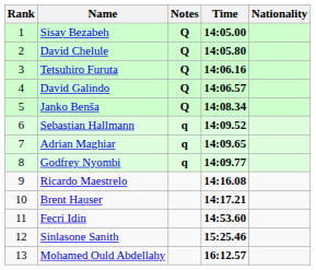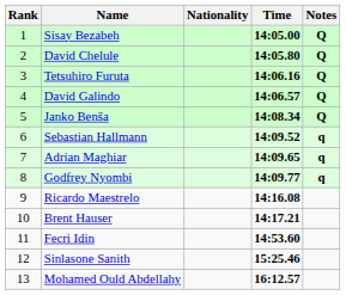 <table class="wikitable sortable" style="text-align:center">
 <tr>
 <th>Rank</th>
 <th>Name</th>
+<th>Nationality</th>
+<th>Time</th>
 <th>Notes</th>
-<th>Time</th>
-<th>Nationality</th>
 </tr>
 <tr bgcolor=ccffcc>
 <td>1</td>
 <td align=left><a href='#'>Sisay Bezabeh</a></td>
+<td align=left></td>
+<td><strong>14:05.00</strong></td>
 <td><strong>Q</strong></td>
-<td><strong>14:05.00</strong></td>
-<td align=left></td>
 </tr>
 <tr bgcolor=ccffcc>
 <td>2</td>
 <td align=left><a href='#'>David Chelule</a></td>
+<td align=left></td>
+<td><strong>14:05.80</strong></td>
 <td><strong>Q</strong></td>
-<td><strong>14:05.80</strong></td>
-<td align=left></td>
 </tr>
 <tr bgcolor=ccffcc>
 <td>3</td>
 <td align=left><a href='#'>Tetsuhiro Furuta</a></td>
+<td align=left></td>
+<td><strong>14:06.16</strong></td>
 <td><strong>Q</strong></td>
-<td><strong>14:06.16</strong></td>
-<td align=left></td>
 </tr>
 <tr bgcolor=ccffcc>
 <td>4</td>
 <td align=left><a href='#'>David Galindo</a></td>
+<td align=left></td>
+<td><strong>14:06.57</strong></td>
 <td><strong>Q</strong></td>
-<td><strong>14:06.57</strong></td>
-<td align=left></td>
 </tr>
 <tr bgcolor=ccffcc>
 <td>5</td>
 <td align=left><a href='#'>Janko Benša</a></td>
+<td align=left></td>
+<td><strong>14:08.34</strong></td>
 <td><strong>Q</strong></td>
-<td><strong>14:08.34</strong></td>
-<td align=left></td>
 </tr>
 <tr bgcolor=ddffdd>
 <td>6</td>
 <td align=left><a href='#'>Sebastian Hallmann</a></td>
+<td align=left></td>
+<td><strong>14:09.52</strong></td>
 <td><strong>q</strong></td>
-<td><strong>14:09.52</strong></td>
-<td align=left></td>
 </tr>
 <tr bgcolor=ddffdd>
 <td>7</td>
 <td align=left><a href='#'>Adrian Maghiar</a></td>
+<td align=left></td>
+<td><strong>14:09.65</strong></td>
 <td><strong>q</strong></td>
-<td><strong>14:09.65</strong></td>
-<td align=left></td>
 </tr>
 <tr bgcolor=ddffdd>
 <td>8</td>
 <td align=left><a href='#'>Godfrey Nyombi</a></td>
+<td align=left></td>
+<td><strong>14:09.77</strong></td>
 <td><strong>q</strong></td>
-<td><strong>14:09.77</strong></td>
-<td align=left></td>
 </tr>
 <tr>
 <td>9</td>
 <td align=left><a href='#'>Ricardo Maestrelo</a></td>
+<td align=left></td>
+<td><strong>14:16.08</strong></td>
 <td></td>
-<td><strong>14:16.08</strong></td>
-<td align=left></td>
 </tr>
 <tr>
 <td>10</td>
 <td align=left><a href='#'>Brent Hauser</a></td>
+<td align=left></td>
+<td><strong>14:17.21</strong></td>
 <td></td>
-<td><strong>14:17.21</strong></td>
-<td align=left></td>
 </tr>
 <tr>
 <td>11</td>
 <td align=left><a href='#'>Fecri Idin</a></td>
+<td align=left></td>
+<td><strong>14:53.60</strong></td>
 <td></td>
-<td><strong>14:53.60</strong></td>
-<td align=left></td>
 </tr>
 <tr>
 <td>12</td>
 <td align=left><a href='#'>Sinlasone Sanith</a></td>
+<td align=left></td>
+<td><strong>15:25.46</strong></td>
 <td></td>
-<td><strong>15:25.46</strong></td>
-<td align=left></td>
 </tr>
 <tr>
 <td>13</td>
 <td align=left><a href='#'>Mohamed Ould Abdellahy</a></td>
+<td align=left></td>
+<td><strong>16:12.57</strong></td>
 <td></td>
-<td><strong>16:12.57</strong></td>
-<td align=left></td>
 </tr>
 </table>
